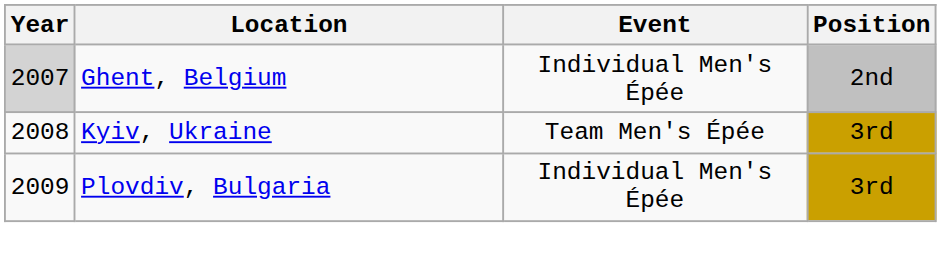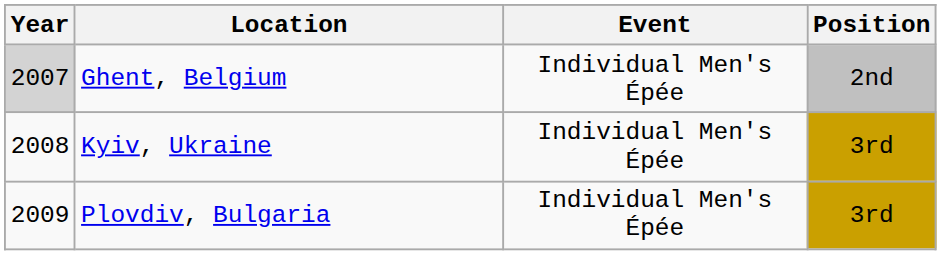 <table class="wikitable" style="text-align:center;">
 <tr>
 <th>Year</th>
 <th style="width:17em">Location</th>
 <th style="width:12em">Event</th>
 <th>Position</th>
 </tr>
 <tr>
 <td style="background: lightgrey;">2007</td>
 <td rowspan="1" align="left"> <a href='#'>Ghent</a>, <a href='#'>Belgium</a></td>
 <td>Individual Men's Épée</td>
 <td bgcolor="silver">2nd</td>
 </tr>
 <tr>
 <td>2008</td>
 <td rowspan="1" align="left"> <a href='#'>Kyiv</a>, <a href='#'>Ukraine</a></td>
-<td>Team Men's Épée</td>
+<td>Individual Men's Épée</td>
 <td bgcolor="caramel">3rd</td>
 </tr>
 <tr>
 <td>2009</td>
 <td rowspan="1" align="left"> <a href='#'>Plovdiv</a>, <a href='#'>Bulgaria</a></td>
 <td>Individual Men's Épée</td>
 <td bgcolor="caramel">3rd</td>
 </tr>
 </table>
